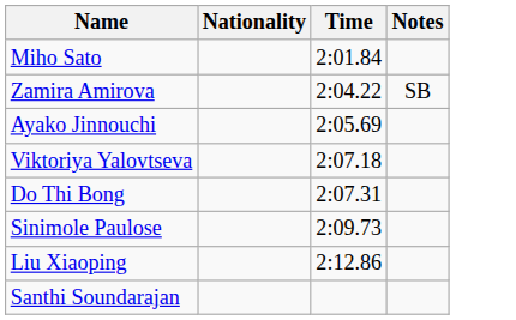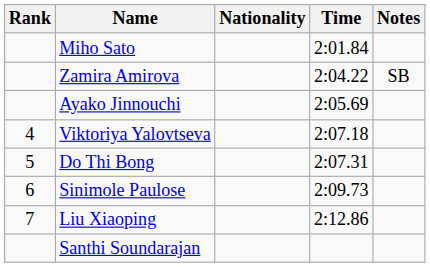 <table class="wikitable sortable" style="text-align:center">
 <tr>
+<th>Rank</th>
 <th>Name</th>
 <th>Nationality</th>
 <th>Time</th>
 <th>Notes</th>
 </tr>
 <tr>
+<td></td>
 <td align=left><a href='#'>Miho Sato</a></td>
 <td align=left></td>
 <td>2:01.84</td>
 <td></td>
 </tr>
 <tr>
+<td></td>
 <td align=left><a href='#'>Zamira Amirova</a></td>
 <td align=left></td>
 <td>2:04.22</td>
 <td>SB</td>
 </tr>
 <tr>
+<td></td>
 <td align=left><a href='#'>Ayako Jinnouchi</a></td>
 <td align=left></td>
 <td>2:05.69</td>
 <td></td>
 </tr>
 <tr>
+<td>4</td>
 <td align=left><a href='#'>Viktoriya Yalovtseva</a></td>
 <td align=left></td>
 <td>2:07.18</td>
 <td></td>
 </tr>
 <tr>
+<td>5</td>
 <td align=left><a href='#'>Do Thi Bong</a></td>
 <td align=left></td>
 <td>2:07.31</td>
 <td></td>
 </tr>
 <tr>
+<td>6</td>
 <td align=left><a href='#'>Sinimole Paulose</a></td>
 <td align=left></td>
 <td>2:09.73</td>
 <td></td>
 </tr>
 <tr>
+<td>7</td>
 <td align=left><a href='#'>Liu Xiaoping</a></td>
 <td align=left></td>
 <td>2:12.86</td>
 <td></td>
 </tr>
 <tr>
+<td></td>
 <td align=left><a href='#'>Santhi Soundarajan</a></td>
 <td align=left></td>
 <td></td>
 <td></td>
 </tr>
 </table>
